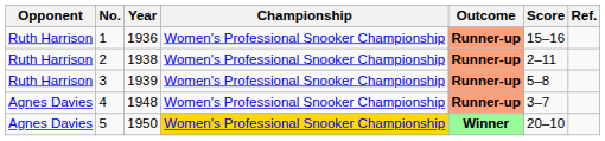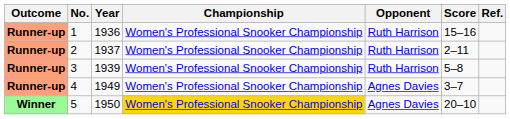 <table class="wikitable">
 <tr>
-<th>Opponent</th>
+<th>Outcome</th>
 <th>No.</th>
 <th>Year</th>
 <th>Championship</th>
-<th>Outcome</th>
+<th>Opponent</th>
 <th>Score</th>
 <th>Ref.</th>
 </tr>
 <tr>
-<td><a href='#'>Ruth Harrison</a></td>
+<th scope="row" style="background:#ffa07a;">Runner-up</th>
 <td>1</td>
 <td>1936</td>
 <td><a href='#'>Women's Professional Snooker Championship</a></td>
-<th scope="row" style="background:#ffa07a;">Runner-up</th>
+<td><a href='#'>Ruth Harrison</a></td>
 <td>15–16</td>
 <td></td>
 </tr>
 <tr>
+<th scope="row" style="background:#ffa07a;">Runner-up</th>
+<td>2</td>
+<td>1937</td>
+<td><a href='#'>Women's Professional Snooker Championship</a></td>
 <td><a href='#'>Ruth Harrison</a></td>
-<td>2</td>
-<td>1938</td>
-<td><a href='#'>Women's Professional Snooker Championship</a></td>
-<th scope="row" style="background:#ffa07a;">Runner-up</th>
 <td>2–11</td>
 <td></td>
 </tr>
 <tr>
-<td><a href='#'>Ruth Harrison</a></td>
+<th scope="row" style="background:#ffa07a;">Runner-up</th>
 <td>3</td>
 <td>1939</td>
 <td><a href='#'>Women's Professional Snooker Championship</a></td>
-<th scope="row" style="background:#ffa07a;">Runner-up</th>
+<td><a href='#'>Ruth Harrison</a></td>
 <td>5–8</td>
 <td></td>
 </tr>
 <tr>
+<th scope="row" style="background:#ffa07a;">Runner-up</th>
+<td>4</td>
+<td>1949</td>
+<td><a href='#'>Women's Professional Snooker Championship</a></td>
 <td><a href='#'>Agnes Davies</a></td>
-<td>4</td>
-<td>1948</td>
-<td><a href='#'>Women's Professional Snooker Championship</a></td>
-<th scope="row" style="background:#ffa07a;">Runner-up</th>
 <td>3–7</td>
 <td></td>
 </tr>
 <tr>
-<td><a href='#'>Agnes Davies</a></td>
+<th scope="row" style="background:#98FB98">Winner</th>
 <td>5</td>
 <td>1950</td>
 <td style="background: gold;"><a href='#'>Women's Professional Snooker Championship</a></td>
-<th scope="row" style="background:#98FB98">Winner</th>
+<td><a href='#'>Agnes Davies</a></td>
 <td>20–10</td>
 <td></td>
 </tr>
 </table>
